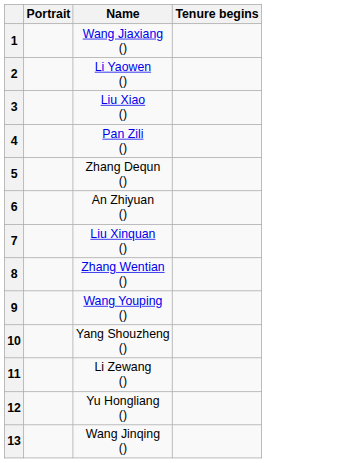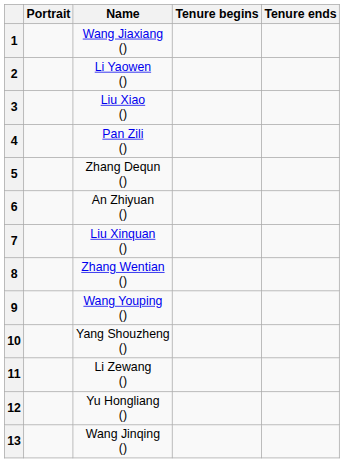 <table class="wikitable" style="text-align:center;">
 <tr>
 <th></th>
 <th class="unsortable">Portrait</th>
 <th>Name</th>
 <th>Tenure begins</th>
+<th>Tenure ends</th>
 </tr>
 <tr>
 <th scope=row>1</th>
 <td></td>
 <td><a href='#'>Wang Jiaxiang</a><br>()</td>
+<td></td>
 <td></td>
 </tr>
 <tr>
 <th scope=row>2</th>
 <td></td>
 <td><a href='#'>Li Yaowen</a><br>()</td>
 <td></td>
+<td></td>
 </tr>
 <tr>
 <th scope=row>3</th>
 <td></td>
 <td><a href='#'>Liu Xiao</a><br>()</td>
+<td></td>
 <td></td>
 </tr>
 <tr>
 <th scope=row>4</th>
 <td></td>
 <td><a href='#'>Pan Zili</a><br>()</td>
 <td></td>
+<td></td>
 </tr>
 <tr>
 <th scope=row>5</th>
 <td></td>
 <td>Zhang Dequn<br>()</td>
+<td></td>
 <td></td>
 </tr>
 <tr>
 <th scope=row>6</th>
 <td></td>
 <td>An Zhiyuan<br>()</td>
 <td></td>
+<td></td>
 </tr>
 <tr>
 <th scope=row>7</th>
 <td></td>
 <td><a href='#'>Liu Xinquan</a><br>()</td>
+<td></td>
 <td></td>
 </tr>
 <tr>
 <th scope=row>8</th>
 <td></td>
 <td><a href='#'>Zhang Wentian</a><br>()</td>
 <td></td>
+<td></td>
 </tr>
 <tr>
 <th scope=row>9</th>
 <td></td>
 <td><a href='#'>Wang Youping</a><br>()</td>
+<td></td>
 <td></td>
 </tr>
 <tr>
 <th scope=row>10</th>
 <td></td>
 <td>Yang Shouzheng<br>()</td>
 <td></td>
+<td></td>
 </tr>
 <tr>
 <th scope=row>11</th>
 <td></td>
 <td>Li Zewang<br>()</td>
+<td></td>
 <td></td>
 </tr>
 <tr>
 <th scope=row>12</th>
 <td></td>
 <td>Yu Hongliang<br>()</td>
 <td></td>
+<td></td>
 </tr>
 <tr>
 <th scope=row>13</th>
 <td></td>
 <td>Wang Jinqing<br>()</td>
 <td></td>
+<td></td>
 </tr>
 </table>
